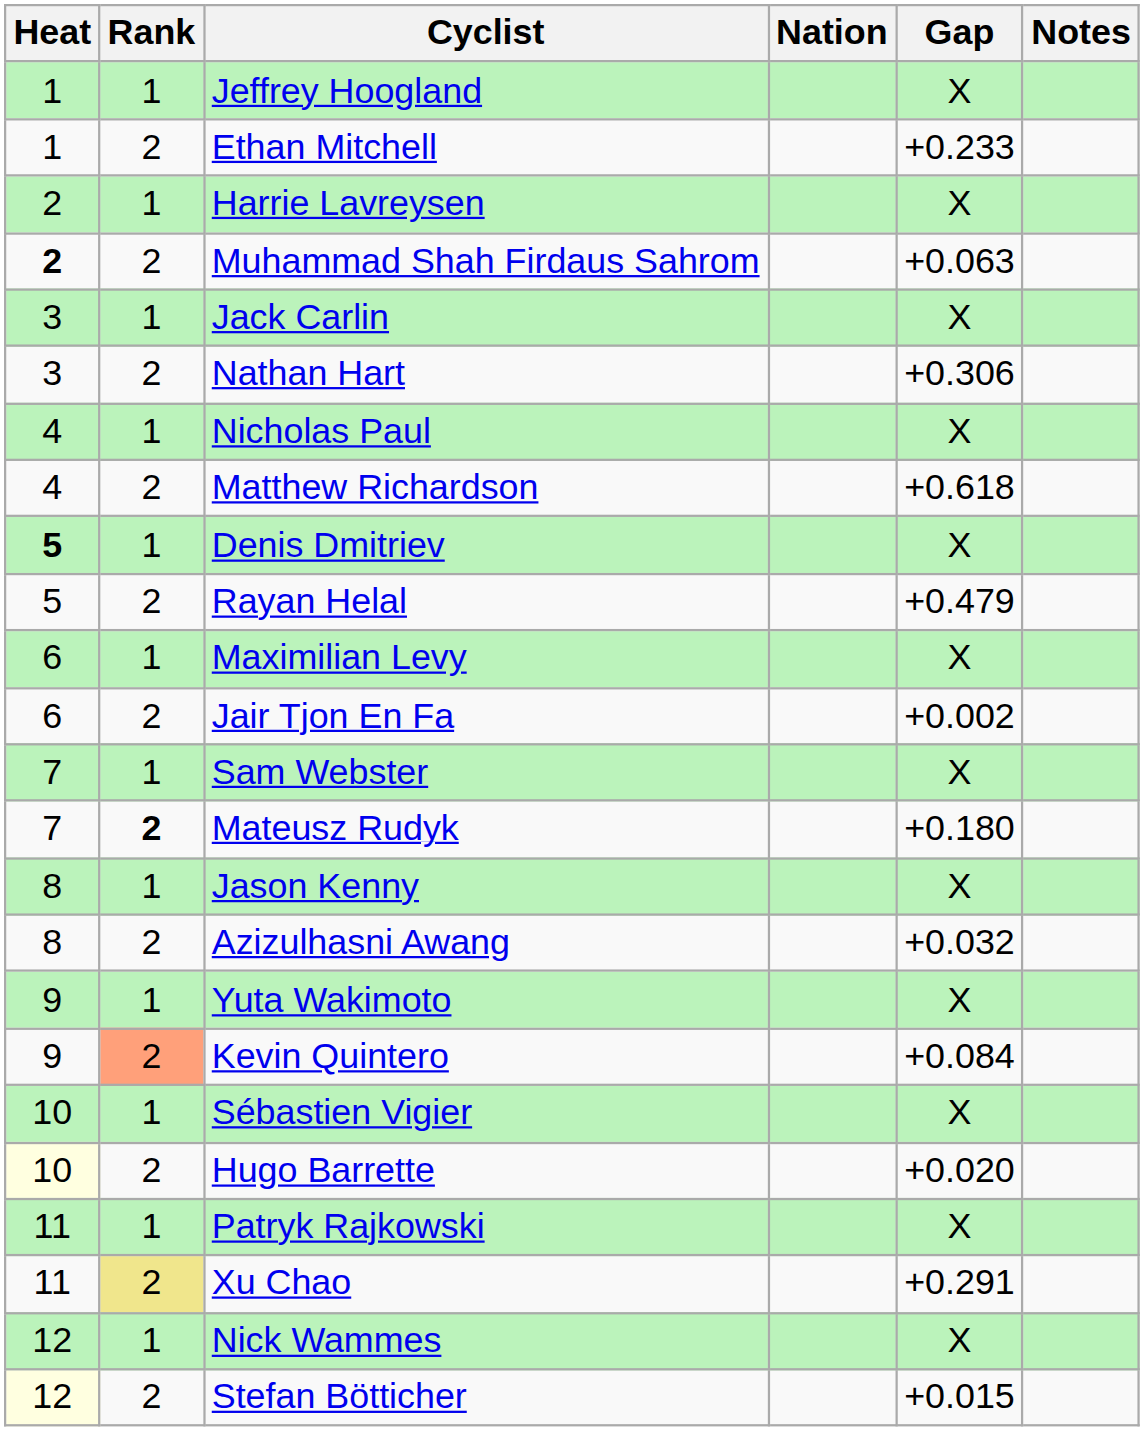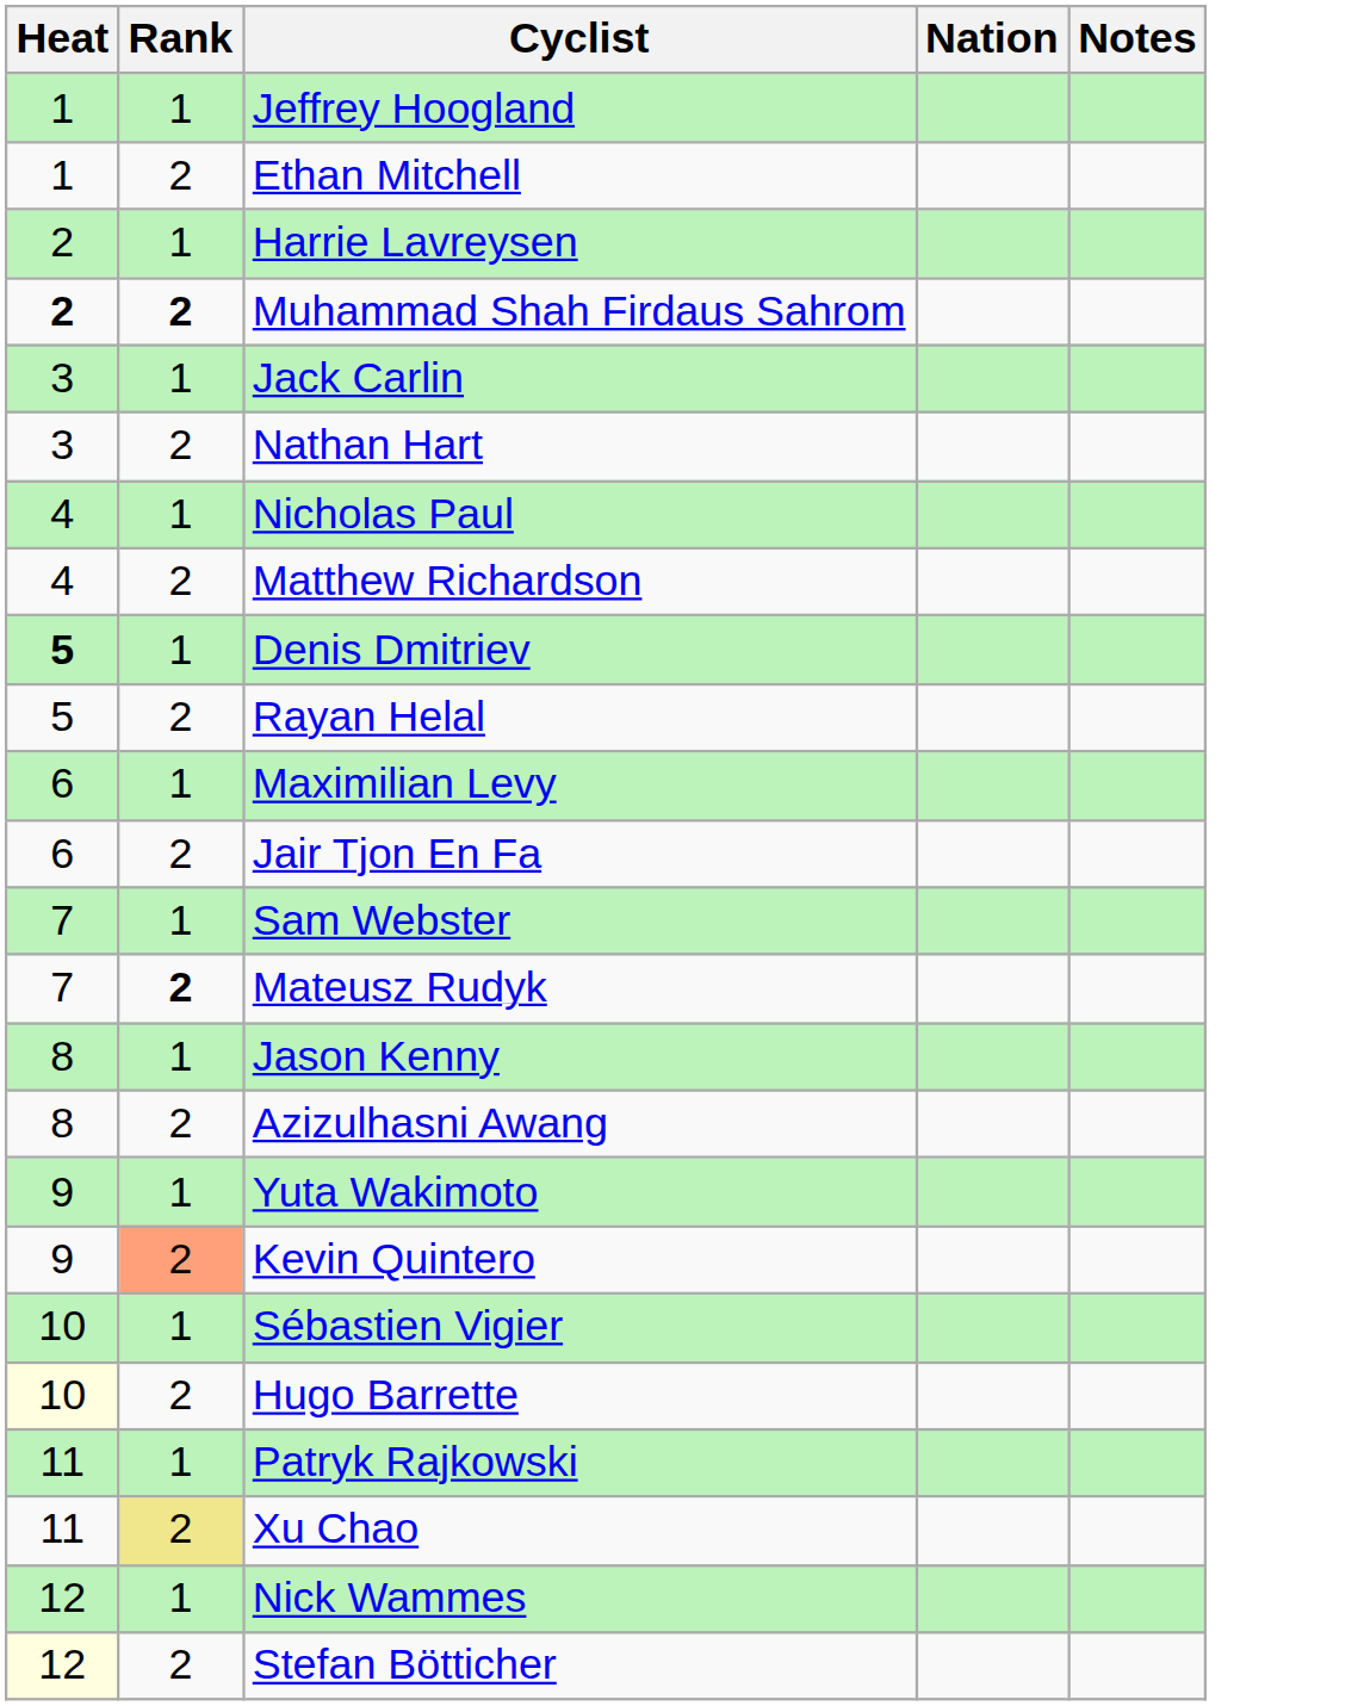 <table class="wikitable sortable" style="text-align:center">
 <tr>
 <th>Heat</th>
 <th>Rank</th>
 <th>Cyclist</th>
 <th>Nation</th>
-<th>Gap</th>
 <th>Notes</th>
 </tr>
 <tr bgcolor=#bbf3bb>
 <td>1</td>
 <td>1</td>
 <td align=left><a href='#'>Jeffrey Hoogland</a></td>
 <td align=left></td>
-<td>X</td>
 <td></td>
 </tr>
 <tr>
 <td>1</td>
 <td>2</td>
 <td align=left><a href='#'>Ethan Mitchell</a></td>
 <td align=left></td>
-<td>+0.233</td>
 <td></td>
 </tr>
 <tr bgcolor=#bbf3bb>
 <td>2</td>
 <td>1</td>
 <td align=left><a href='#'>Harrie Lavreysen</a></td>
 <td align=left></td>
-<td>X</td>
 <td></td>
 </tr>
 <tr>
 <td><strong>2</strong></td>
-<td>2</td>
+<td><strong>2</strong></td>
 <td align=left><a href='#'>Muhammad Shah Firdaus Sahrom</a></td>
 <td align=left></td>
-<td>+0.063</td>
 <td></td>
 </tr>
 <tr bgcolor=#bbf3bb>
 <td>3</td>
 <td>1</td>
 <td align=left><a href='#'>Jack Carlin</a></td>
 <td align=left></td>
-<td>X</td>
 <td></td>
 </tr>
 <tr>
 <td>3</td>
 <td>2</td>
 <td align=left><a href='#'>Nathan Hart</a></td>
 <td align=left></td>
-<td>+0.306</td>
 <td></td>
 </tr>
 <tr bgcolor=#bbf3bb>
 <td>4</td>
 <td>1</td>
 <td align=left><a href='#'>Nicholas Paul</a></td>
 <td align=left></td>
-<td>X</td>
 <td></td>
 </tr>
 <tr>
 <td>4</td>
 <td>2</td>
 <td align=left><a href='#'>Matthew Richardson</a></td>
 <td align=left></td>
-<td>+0.618</td>
 <td></td>
 </tr>
 <tr bgcolor=#bbf3bb>
 <td><strong>5</strong></td>
 <td>1</td>
 <td align=left><a href='#'>Denis Dmitriev</a></td>
 <td align=left></td>
-<td>X</td>
 <td></td>
 </tr>
 <tr>
 <td>5</td>
 <td>2</td>
 <td align=left><a href='#'>Rayan Helal</a></td>
 <td align=left></td>
-<td>+0.479</td>
 <td></td>
 </tr>
 <tr bgcolor=#bbf3bb>
 <td>6</td>
 <td>1</td>
 <td align=left><a href='#'>Maximilian Levy</a></td>
 <td align=left></td>
-<td>X</td>
 <td></td>
 </tr>
 <tr>
 <td>6</td>
 <td>2</td>
 <td align=left><a href='#'>Jair Tjon En Fa</a></td>
 <td align=left></td>
-<td>+0.002</td>
 <td></td>
 </tr>
 <tr bgcolor=#bbf3bb>
 <td>7</td>
 <td>1</td>
 <td align=left><a href='#'>Sam Webster</a></td>
 <td align=left></td>
-<td>X</td>
 <td></td>
 </tr>
 <tr>
 <td>7</td>
 <td><strong>2</strong></td>
 <td align=left><a href='#'>Mateusz Rudyk</a></td>
 <td align=left></td>
-<td>+0.180</td>
 <td></td>
 </tr>
 <tr bgcolor=#bbf3bb>
 <td>8</td>
 <td>1</td>
 <td align=left><a href='#'>Jason Kenny</a></td>
 <td align=left></td>
-<td>X</td>
 <td></td>
 </tr>
 <tr>
 <td>8</td>
 <td>2</td>
 <td align=left><a href='#'>Azizulhasni Awang</a></td>
 <td align=left></td>
-<td>+0.032</td>
 <td></td>
 </tr>
 <tr bgcolor=#bbf3bb>
 <td>9</td>
 <td>1</td>
 <td align=left><a href='#'>Yuta Wakimoto</a></td>
 <td align=left></td>
-<td>X</td>
 <td></td>
 </tr>
 <tr>
 <td>9</td>
 <td style="background: lightsalmon;">2</td>
 <td align=left><a href='#'>Kevin Quintero</a></td>
 <td align=left></td>
-<td>+0.084</td>
 <td></td>
 </tr>
 <tr bgcolor=#bbf3bb>
 <td>10</td>
 <td>1</td>
 <td align=left><a href='#'>Sébastien Vigier</a></td>
 <td align=left></td>
-<td>X</td>
 <td></td>
 </tr>
 <tr>
 <td style="background: lightyellow;">10</td>
 <td>2</td>
 <td align=left><a href='#'>Hugo Barrette</a></td>
 <td align=left></td>
-<td>+0.020</td>
 <td></td>
 </tr>
 <tr bgcolor=#bbf3bb>
 <td>11</td>
 <td>1</td>
 <td align=left><a href='#'>Patryk Rajkowski</a></td>
 <td align=left></td>
-<td>X</td>
 <td></td>
 </tr>
 <tr>
 <td>11</td>
 <td style="background: khaki;">2</td>
 <td align=left><a href='#'>Xu Chao</a></td>
 <td align=left></td>
-<td>+0.291</td>
 <td></td>
 </tr>
 <tr bgcolor=#bbf3bb>
 <td>12</td>
 <td>1</td>
 <td align=left><a href='#'>Nick Wammes</a></td>
 <td align=left></td>
-<td>X</td>
 <td></td>
 </tr>
 <tr>
 <td style="background: lightyellow;">12</td>
 <td>2</td>
 <td align=left><a href='#'>Stefan Bötticher</a></td>
 <td align=left></td>
-<td>+0.015</td>
 <td></td>
 </tr>
 </table>
